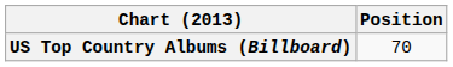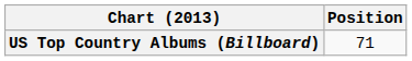 <table class="wikitable plainrowheaders" style="text-align:center">
 <tr>
 <th scope="col">Chart (2013)</th>
 <th scope="col">Position</th>
 </tr>
 <tr>
 <th scope="row">US Top Country Albums (<em>Billboard</em>)</th>
-<td>70</td>
+<td>71</td>
 </tr>
 </table>
